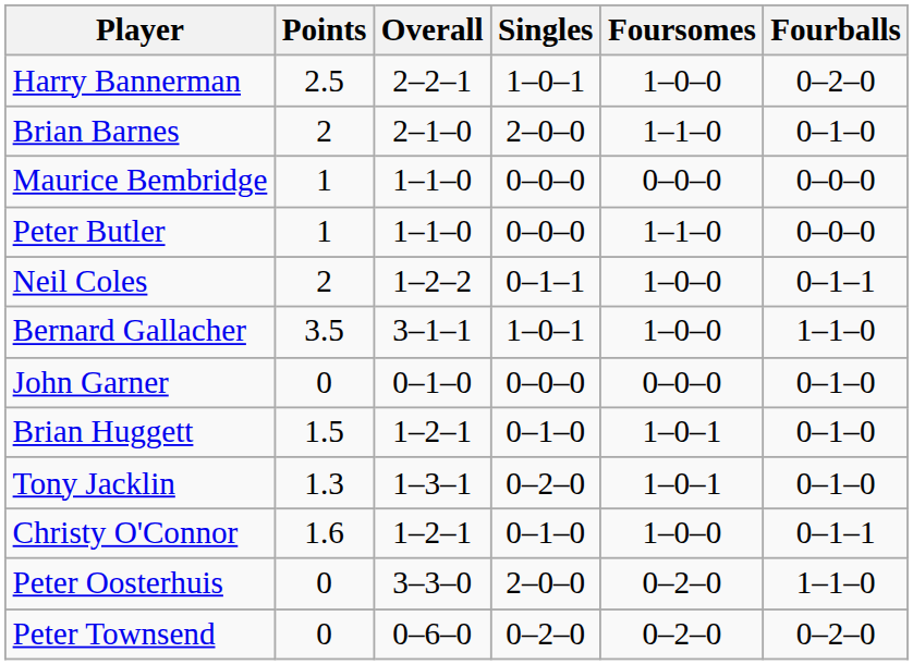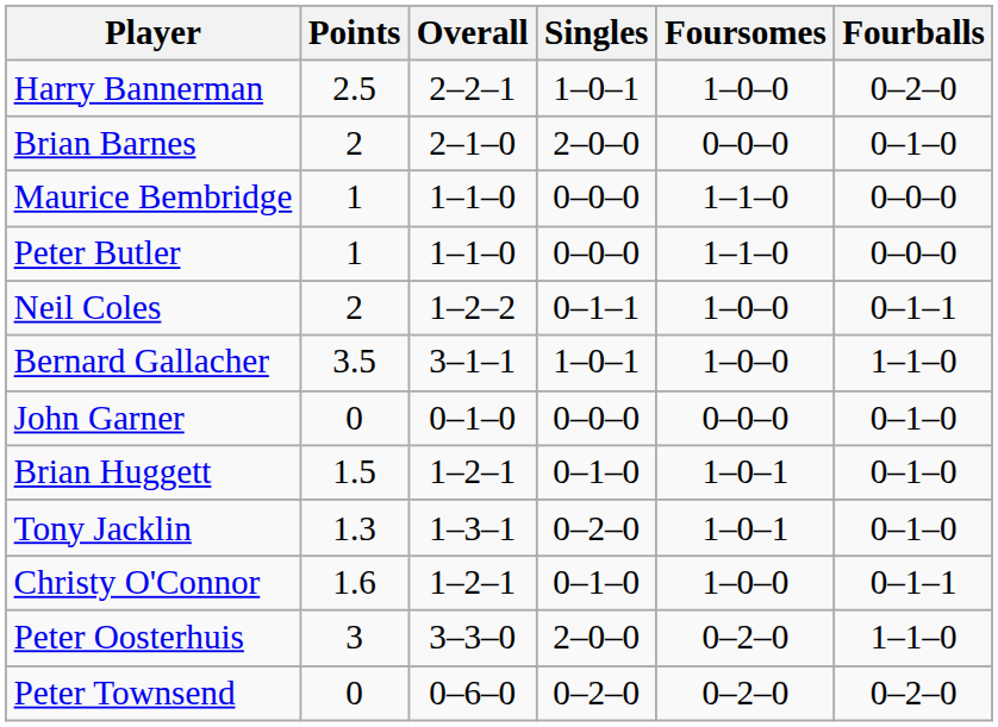 <table class="wikitable sortable" style="text-align:center">
 <tr>
 <th>Player</th>
 <th>Points</th>
 <th>Overall</th>
 <th>Singles</th>
 <th>Foursomes</th>
 <th>Fourballs</th>
 </tr>
 <tr>
 <td align=left><a href='#'>Harry Bannerman</a></td>
 <td>2.5</td>
 <td>2–2–1</td>
 <td>1–0–1</td>
 <td>1–0–0</td>
 <td>0–2–0</td>
 </tr>
 <tr>
 <td align=left><a href='#'>Brian Barnes</a></td>
 <td>2</td>
 <td>2–1–0</td>
 <td>2–0–0</td>
-<td>1–1–0</td>
+<td>0–0–0</td>
 <td>0–1–0</td>
 </tr>
 <tr>
 <td align=left><a href='#'>Maurice Bembridge</a></td>
 <td>1</td>
 <td>1–1–0</td>
 <td>0–0–0</td>
-<td>0–0–0</td>
+<td>1–1–0</td>
 <td>0–0–0</td>
 </tr>
 <tr>
 <td align=left><a href='#'>Peter Butler</a></td>
 <td>1</td>
 <td>1–1–0</td>
 <td>0–0–0</td>
 <td>1–1–0</td>
 <td>0–0–0</td>
 </tr>
 <tr>
 <td align=left><a href='#'>Neil Coles</a></td>
 <td>2</td>
 <td>1–2–2</td>
 <td>0–1–1</td>
 <td>1–0–0</td>
 <td>0–1–1</td>
 </tr>
 <tr>
 <td align=left><a href='#'>Bernard Gallacher</a></td>
 <td>3.5</td>
 <td>3–1–1</td>
 <td>1–0–1</td>
 <td>1–0–0</td>
 <td>1–1–0</td>
 </tr>
 <tr>
 <td align=left><a href='#'>John Garner</a></td>
 <td>0</td>
 <td>0–1–0</td>
 <td>0–0–0</td>
 <td>0–0–0</td>
 <td>0–1–0</td>
 </tr>
 <tr>
 <td align=left><a href='#'>Brian Huggett</a></td>
 <td>1.5</td>
 <td>1–2–1</td>
 <td>0–1–0</td>
 <td>1–0–1</td>
 <td>0–1–0</td>
 </tr>
 <tr>
 <td align=left><a href='#'>Tony Jacklin</a></td>
 <td>1.3</td>
 <td>1–3–1</td>
 <td>0–2–0</td>
 <td>1–0–1</td>
 <td>0–1–0</td>
 </tr>
 <tr>
 <td align=left><a href='#'>Christy O'Connor</a></td>
 <td>1.6</td>
 <td>1–2–1</td>
 <td>0–1–0</td>
 <td>1–0–0</td>
 <td>0–1–1</td>
 </tr>
 <tr>
 <td align=left><a href='#'>Peter Oosterhuis</a></td>
-<td>0</td>
+<td>3</td>
 <td>3–3–0</td>
 <td>2–0–0</td>
 <td>0–2–0</td>
 <td>1–1–0</td>
 </tr>
 <tr>
 <td align=left><a href='#'>Peter Townsend</a></td>
 <td>0</td>
 <td>0–6–0</td>
 <td>0–2–0</td>
 <td>0–2–0</td>
 <td>0–2–0</td>
 </tr>
 </table>
